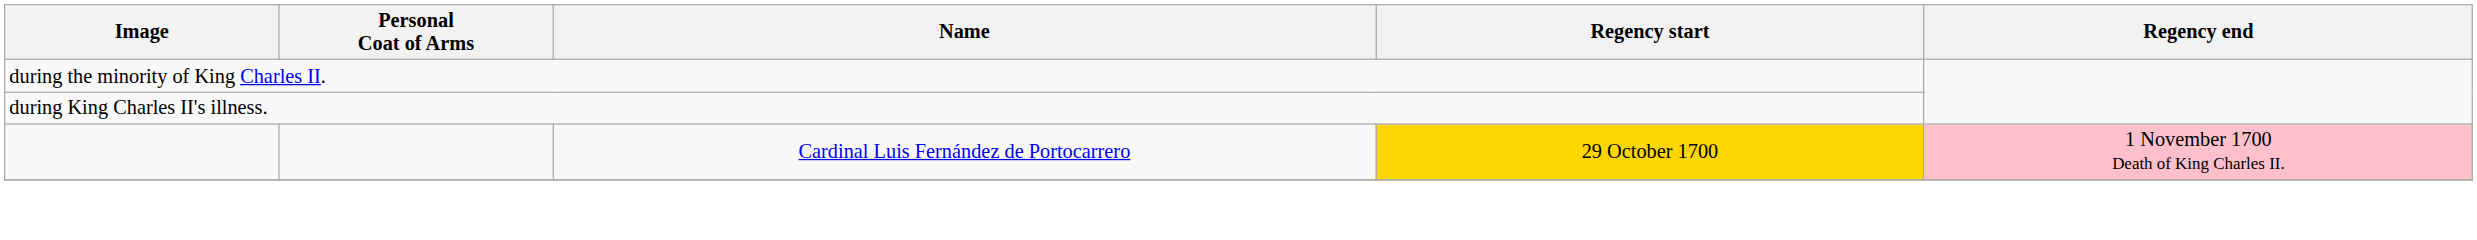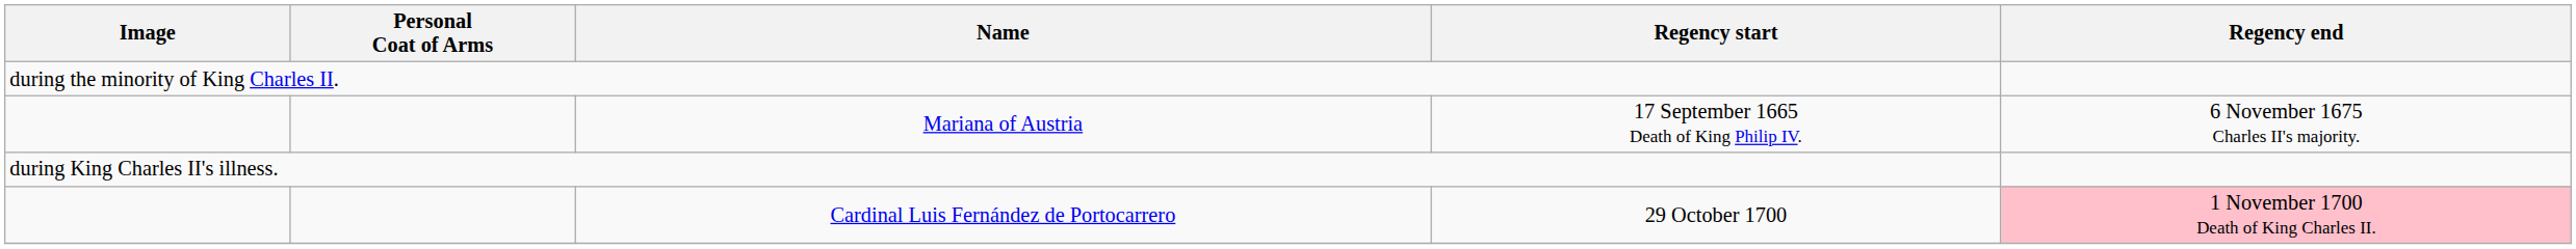 <table width=98% class="wikitable">
 <tr>
 <th width=10%>Image</th>
 <th width=10%>Personal<br>Coat of Arms</th>
 <th width=30%>Name</th>
 <th width=20%>Regency start</th>
 <th width=20%>Regency end</th>
 </tr>
 <tr>
 <td colspan=4> during the minority of King <a href='#'>Charles II</a>.</td>
 </tr>
 <tr>
+<td align="center"></td>
+<td align="center"></td>
+<td align="center"><a href='#'>Mariana of Austria</a></td>
+<td align="center">17 September 1665<br><small>Death of King <a href='#'>Philip IV</a>.</small></td>
+<td align="center">6 November 1675<br><small>Charles II's majority.</small></td>
+</tr>
+<tr>
 <td colspan=4> during King Charles II's illness.</td>
 </tr>
 <tr>
 <td align="center"></td>
 <td align="center"></td>
 <td align="center"><a href='#'>Cardinal Luis Fernández de Portocarrero</a></td>
-<td align="center" style="background: gold;">29 October 1700</td>
+<td align="center">29 October 1700</td>
 <td align="center" style="background: pink;">1 November 1700<br><small>Death of King Charles II.</small></td>
 </tr>
 <tr>
 </tr>
 </table>
